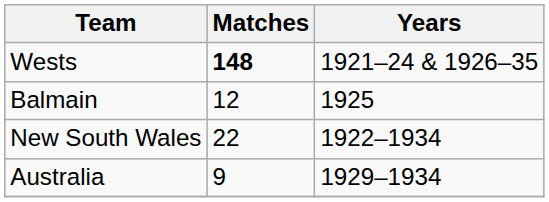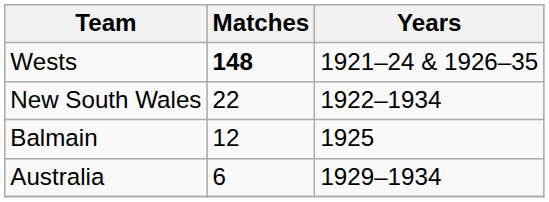 <table class="wikitable">
 <tr>
 <th>Team</th>
 <th>Matches</th>
 <th>Years</th>
 </tr>
 <tr>
 <td>Wests</td>
 <td><strong>148</strong></td>
 <td>1921–24 & 1926–35</td>
 </tr>
 <tr>
+<td>New South Wales</td>
+<td>22</td>
+<td>1922–1934</td>
+</tr>
+<tr>
 <td>Balmain</td>
 <td>12</td>
 <td>1925</td>
 </tr>
 <tr>
-<td>New South Wales</td>
-<td>22</td>
-<td>1922–1934</td>
-</tr>
-<tr>
 <td>Australia</td>
-<td>9</td>
+<td>6</td>
 <td>1929–1934</td>
 </tr>
 <tr>
 </tr>
 </table>
